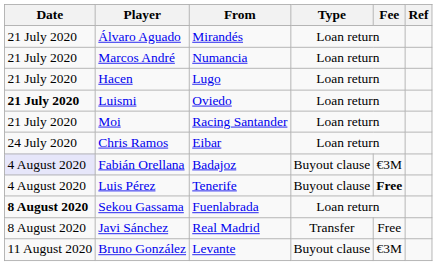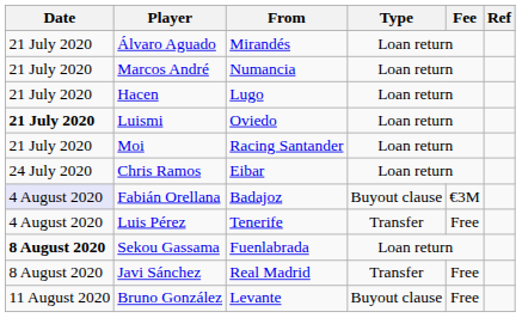 <table class="wikitable">
 <tr>
 <th>Date</th>
 <th>Player</th>
 <th>From</th>
 <th>Type</th>
 <th>Fee</th>
 <th>Ref</th>
 </tr>
 <tr>
 <td>21 July 2020</td>
 <td> <a href='#'>Álvaro Aguado</a></td>
 <td><a href='#'>Mirandés</a></td>
 <td align=center colspan=2>Loan return</td>
 <td align=center></td>
 </tr>
 <tr>
 <td>21 July 2020</td>
 <td> <a href='#'>Marcos André</a></td>
 <td><a href='#'>Numancia</a></td>
 <td align=center colspan=2>Loan return</td>
 <td align=center></td>
 </tr>
 <tr>
 <td>21 July 2020</td>
 <td> <a href='#'>Hacen</a></td>
 <td><a href='#'>Lugo</a></td>
 <td align=center colspan=2>Loan return</td>
 <td align=center></td>
 </tr>
 <tr>
 <td><strong>21 July 2020</strong></td>
 <td> <a href='#'>Luismi</a></td>
 <td><a href='#'>Oviedo</a></td>
 <td align=center colspan=2>Loan return</td>
 <td align=center></td>
 </tr>
 <tr>
 <td>21 July 2020</td>
 <td> <a href='#'>Moi</a></td>
 <td><a href='#'>Racing Santander</a></td>
 <td align=center colspan=2>Loan return</td>
 <td align=center></td>
 </tr>
 <tr>
 <td>24 July 2020</td>
 <td> <a href='#'>Chris Ramos</a></td>
 <td><a href='#'>Eibar</a></td>
 <td align=center colspan=2>Loan return</td>
 <td align=center></td>
 </tr>
 <tr>
 <td style="background: lavender;">4 August 2020</td>
 <td> <a href='#'>Fabián Orellana</a></td>
 <td><a href='#'>Badajoz</a></td>
 <td align=center>Buyout clause</td>
 <td align=center>€3M</td>
 <td align=center></td>
 </tr>
 <tr>
 <td>4 August 2020</td>
 <td> <a href='#'>Luis Pérez</a></td>
 <td><a href='#'>Tenerife</a></td>
-<td align=center>Buyout clause</td>
-<td align=center><strong>Free</strong></td>
+<td align=center>Transfer</td>
+<td align=center>Free</td>
 <td align=center></td>
 </tr>
 <tr>
 <td><strong>8 August 2020</strong></td>
 <td> <a href='#'>Sekou Gassama</a></td>
 <td><a href='#'>Fuenlabrada</a></td>
 <td align=center colspan=2>Loan return</td>
 <td align=center></td>
 </tr>
 <tr>
 <td>8 August 2020</td>
 <td> <a href='#'>Javi Sánchez</a></td>
 <td><a href='#'>Real Madrid</a></td>
 <td align=center>Transfer</td>
 <td align=center>Free</td>
 <td align=center></td>
 </tr>
 <tr>
 <td>11 August 2020</td>
 <td> <a href='#'>Bruno González</a></td>
 <td><a href='#'>Levante</a></td>
 <td align=center>Buyout clause</td>
-<td align=center>€3M</td>
+<td align=center>Free</td>
 <td align=center></td>
 </tr>
 </table>
